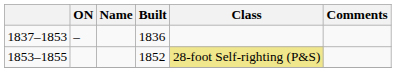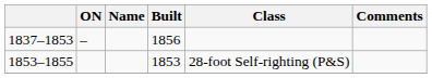 <table class="wikitable">
 <tr>
 <th></th>
 <th>ON</th>
 <th>Name</th>
 <th>Built</th>
 <th>Class</th>
 <th>Comments</th>
 </tr>
 <tr>
 <td>1837–1853</td>
 <td>–</td>
 <td></td>
-<td>1836</td>
+<td>1856</td>
 <td></td>
 <td></td>
 </tr>
 <tr>
 <td>1853–1855</td>
 <td></td>
 <td></td>
-<td>1852</td>
-<td style="background: khaki;">28-foot Self-righting (P&S)</td>
+<td>1853</td>
+<td>28-foot Self-righting (P&S)</td>
 <td></td>
 </tr>
 <tr>
 </tr>
 </table>
